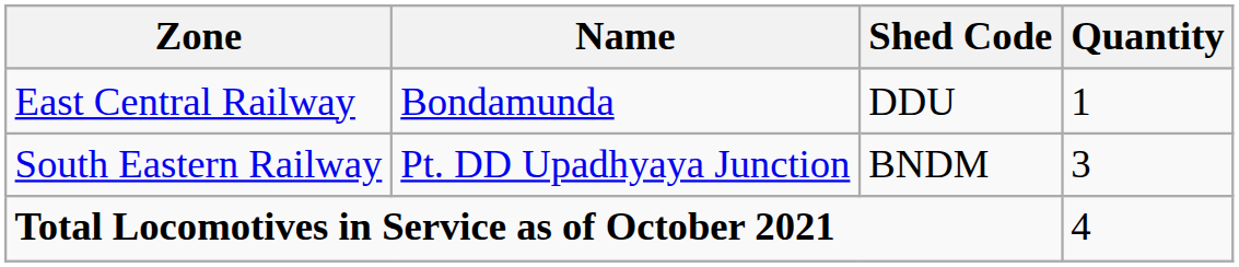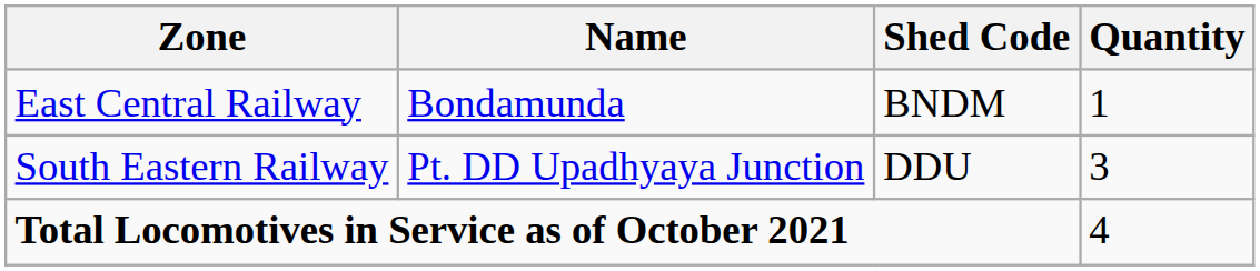 <table class="wikitable">
 <tr>
 <th>Zone</th>
 <th>Name</th>
 <th>Shed Code</th>
 <th>Quantity</th>
 </tr>
 <tr>
 <td><a href='#'>East Central Railway</a></td>
 <td><a href='#'>Bondamunda</a></td>
-<td>DDU</td>
+<td>BNDM</td>
 <td>1</td>
 </tr>
 <tr>
 <td><a href='#'>South Eastern Railway</a></td>
 <td><a href='#'>Pt. DD Upadhyaya Junction</a></td>
-<td>BNDM</td>
+<td>DDU</td>
 <td>3</td>
 </tr>
 <tr>
 <td colspan="3"><strong>Total Locomotives in Service as of October 2021</strong></td>
 <td>4</td>
 </tr>
 </table>
